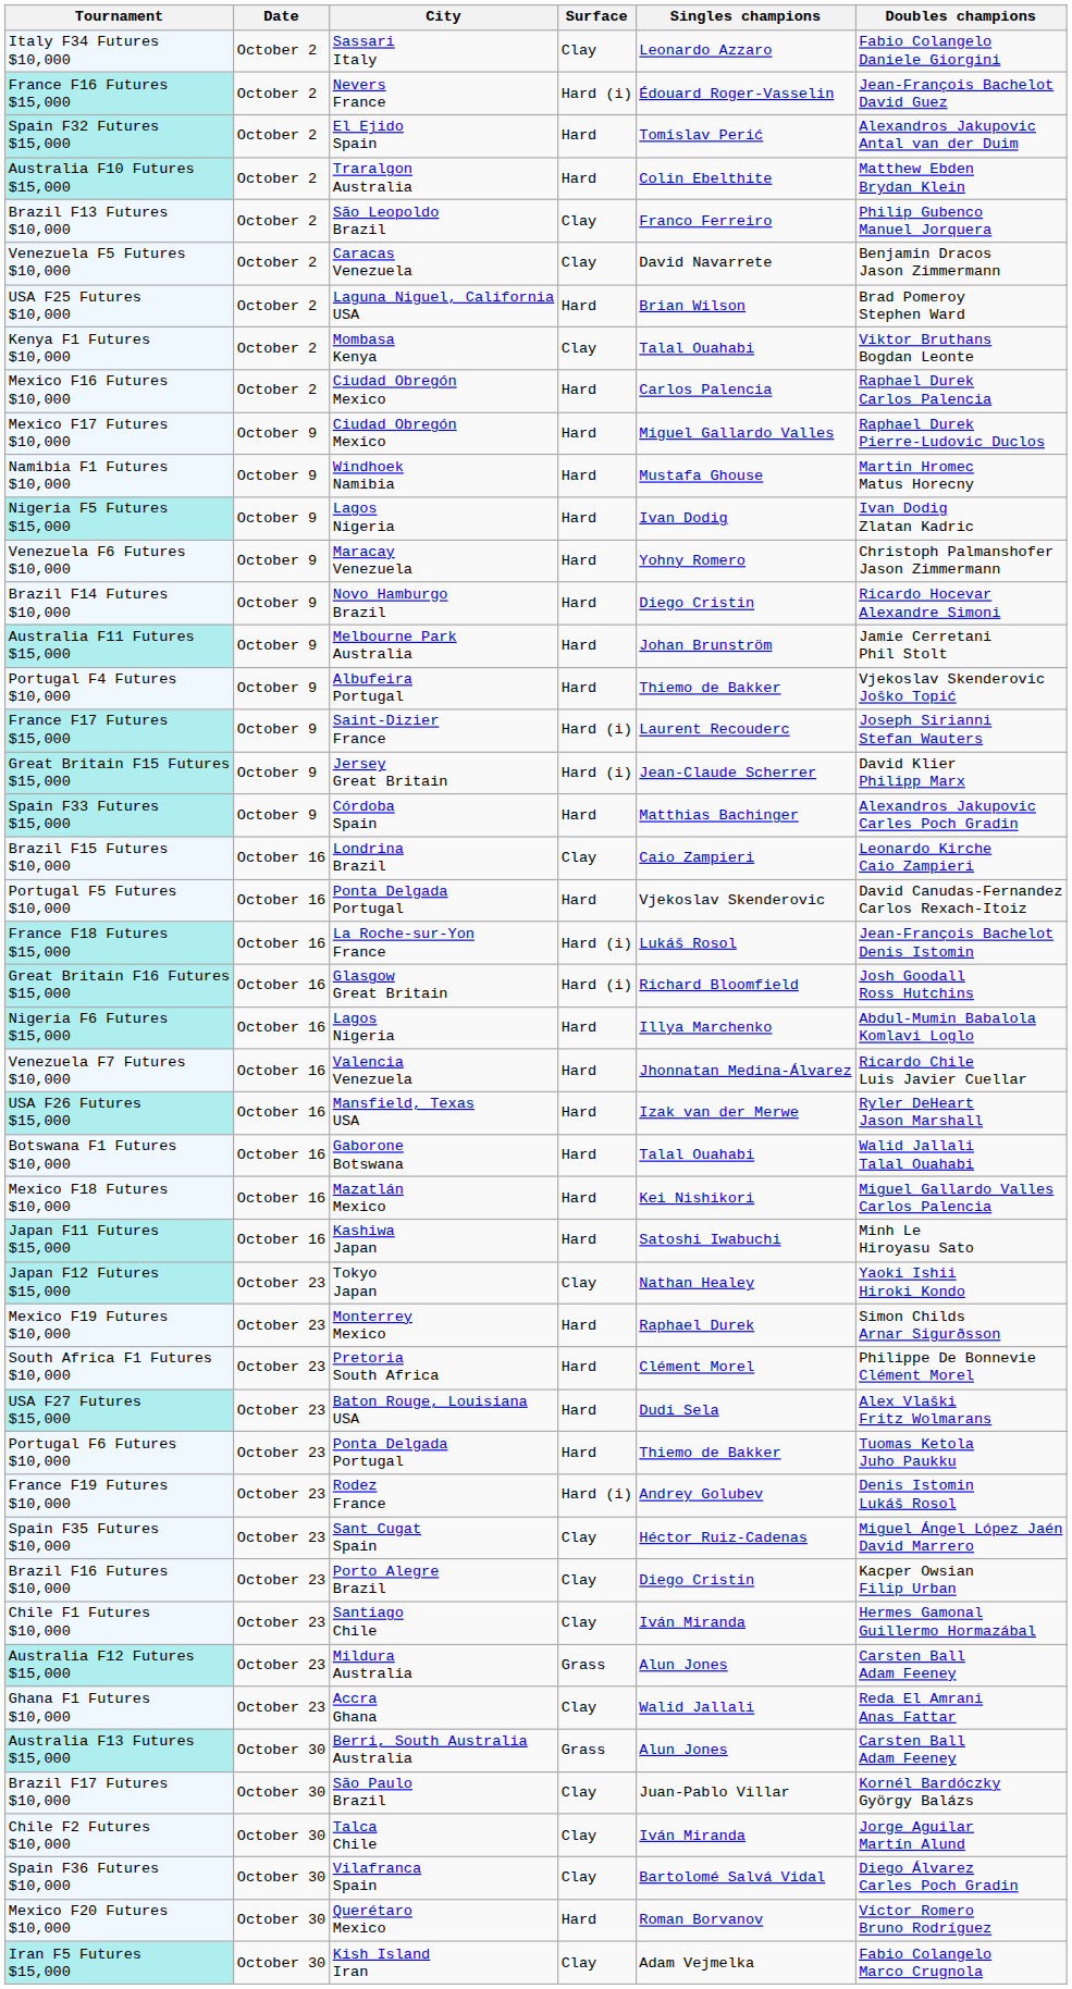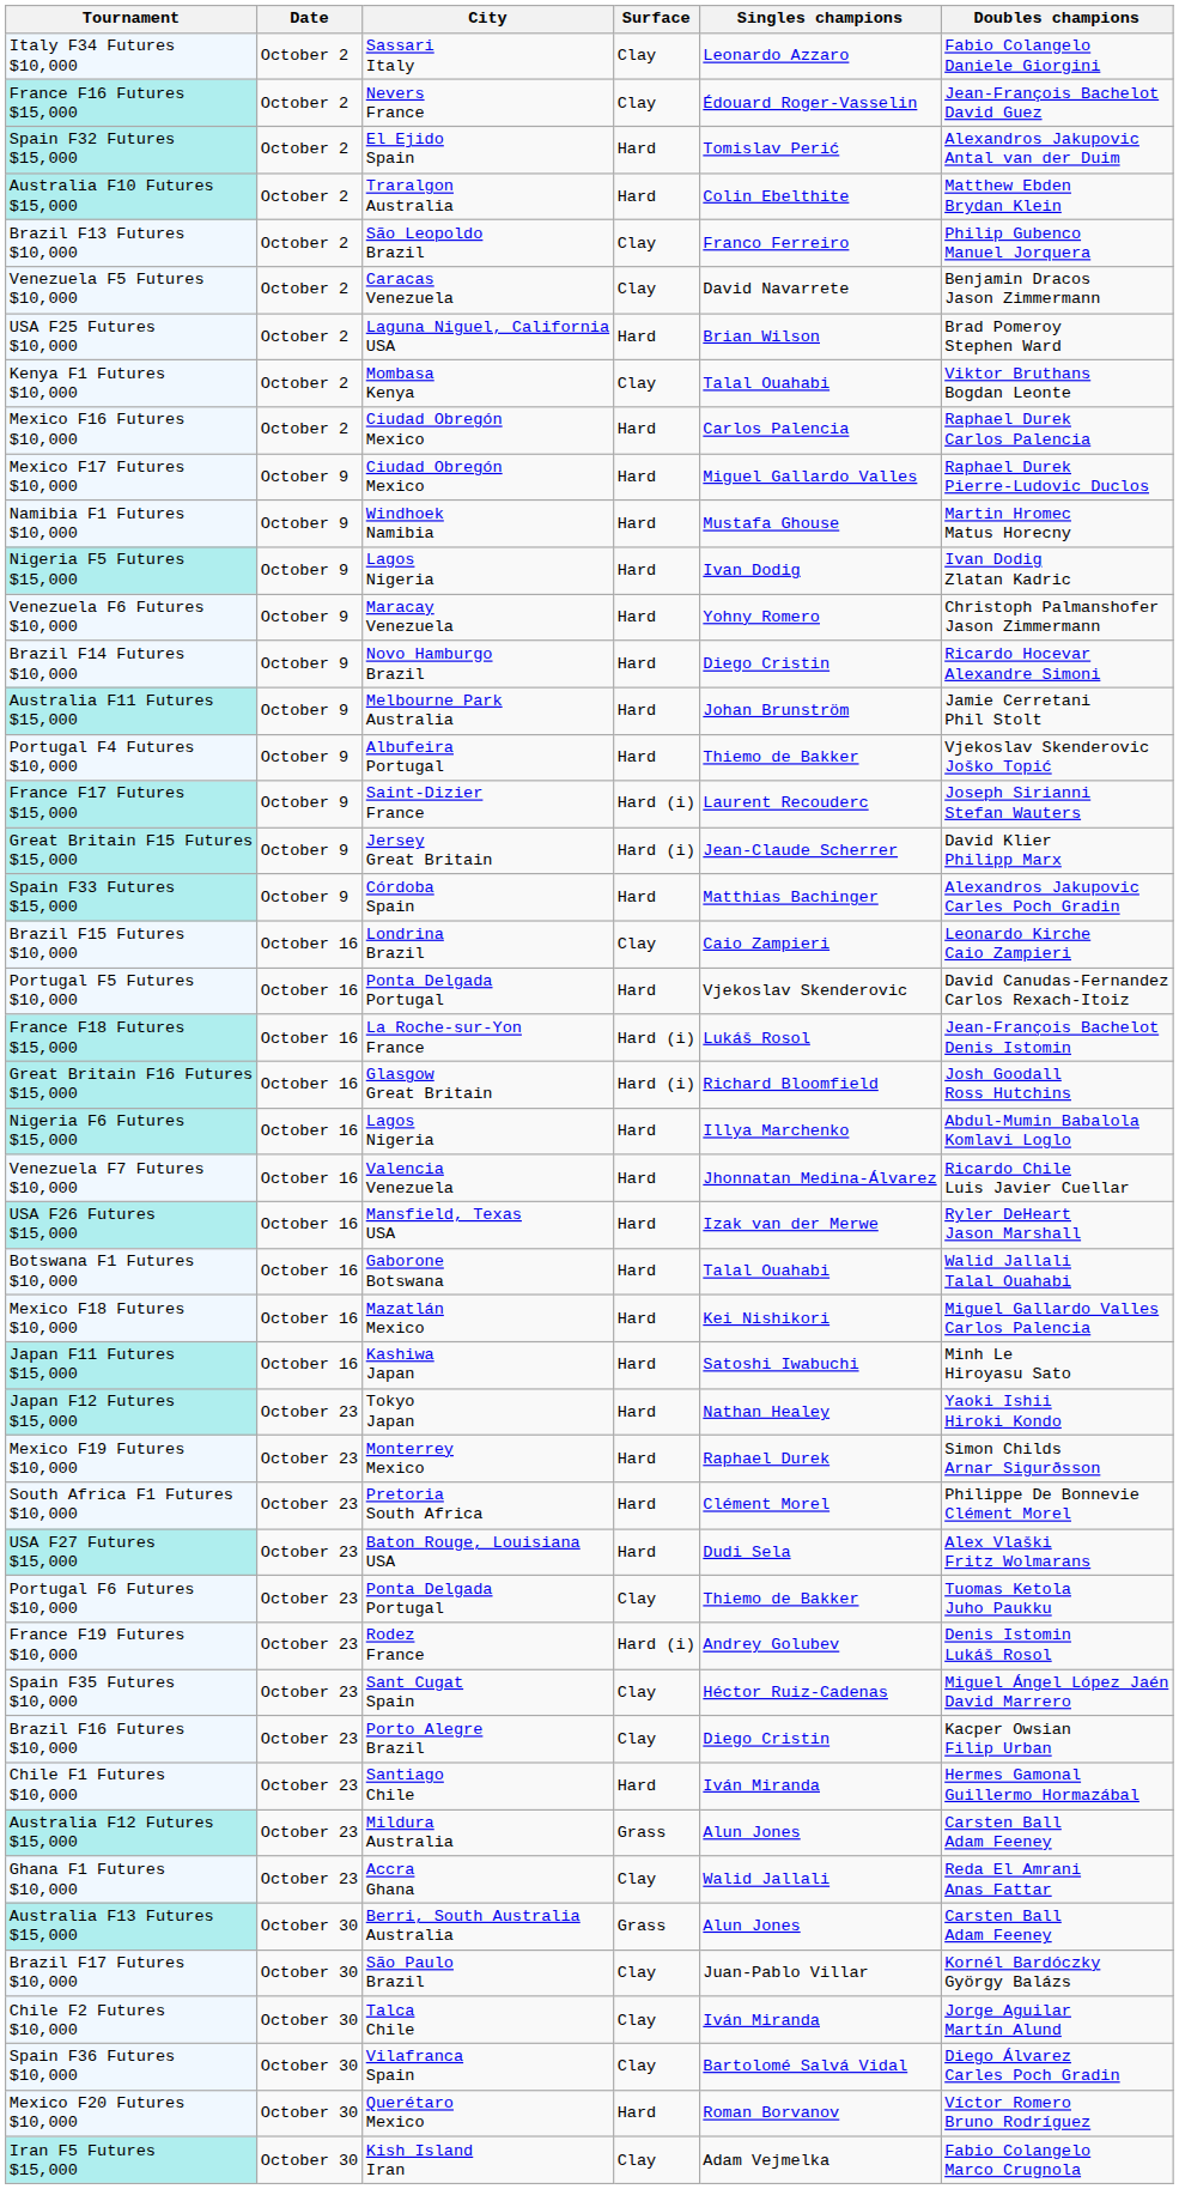 <table class="sortable wikitable" style="font-size:90%">
 <tr>
 <th>Tournament</th>
 <th>Date</th>
 <th>City</th>
 <th>Surface</th>
 <th>Singles champions</th>
 <th>Doubles champions</th>
 </tr>
 <tr>
 <td style="background:#f0f8ff;">Italy F34 Futures<br>$10,000</td>
 <td>October 2</td>
 <td><a href='#'>Sassari</a><br>Italy</td>
 <td>Clay</td>
 <td> <a href='#'>Leonardo Azzaro</a></td>
 <td> <a href='#'>Fabio Colangelo</a><br> <a href='#'>Daniele Giorgini</a></td>
 </tr>
 <tr>
 <td style="background:#afeeee;">France F16 Futures<br>$15,000</td>
 <td>October 2</td>
 <td><a href='#'>Nevers</a><br>France</td>
-<td>Hard (i)</td>
+<td>Clay</td>
 <td> <a href='#'>Édouard Roger-Vasselin</a></td>
 <td> <a href='#'>Jean-François Bachelot</a><br> <a href='#'>David Guez</a></td>
 </tr>
 <tr>
 <td style="background:#afeeee;">Spain F32 Futures<br>$15,000</td>
 <td>October 2</td>
 <td><a href='#'>El Ejido</a><br>Spain</td>
 <td>Hard</td>
 <td> <a href='#'>Tomislav Perić</a></td>
 <td> <a href='#'>Alexandros Jakupovic</a><br> <a href='#'>Antal van der Duim</a></td>
 </tr>
 <tr>
 <td style="background:#afeeee;">Australia F10 Futures<br>$15,000</td>
 <td>October 2</td>
 <td><a href='#'>Traralgon</a><br>Australia</td>
 <td>Hard</td>
 <td> <a href='#'>Colin Ebelthite</a></td>
 <td> <a href='#'>Matthew Ebden</a><br> <a href='#'>Brydan Klein</a></td>
 </tr>
 <tr>
 <td style="background:#f0f8ff;">Brazil F13 Futures<br>$10,000</td>
 <td>October 2</td>
 <td><a href='#'>São Leopoldo</a><br>Brazil</td>
 <td>Clay</td>
 <td> <a href='#'>Franco Ferreiro</a></td>
 <td> <a href='#'>Philip Gubenco</a><br> <a href='#'>Manuel Jorquera</a></td>
 </tr>
 <tr>
 <td style="background:#f0f8ff;">Venezuela F5 Futures<br>$10,000</td>
 <td>October 2</td>
 <td><a href='#'>Caracas</a><br>Venezuela</td>
 <td>Clay</td>
 <td> David Navarrete</td>
 <td> Benjamin Dracos<br> Jason Zimmermann</td>
 </tr>
 <tr>
 <td style="background:#f0f8ff;">USA F25 Futures<br>$10,000</td>
 <td>October 2</td>
 <td><a href='#'>Laguna Niguel, California</a><br>USA</td>
 <td>Hard</td>
 <td> <a href='#'>Brian Wilson</a></td>
 <td> Brad Pomeroy<br> Stephen Ward</td>
 </tr>
 <tr>
 <td style="background:#f0f8ff;">Kenya F1 Futures<br>$10,000</td>
 <td>October 2</td>
 <td><a href='#'>Mombasa</a><br>Kenya</td>
 <td>Clay</td>
 <td> <a href='#'>Talal Ouahabi</a></td>
 <td> <a href='#'>Viktor Bruthans</a><br> Bogdan Leonte</td>
 </tr>
 <tr>
 <td style="background:#f0f8ff;">Mexico F16 Futures<br>$10,000</td>
 <td>October 2</td>
 <td><a href='#'>Ciudad Obregón</a><br>Mexico</td>
 <td>Hard</td>
 <td> <a href='#'>Carlos Palencia</a></td>
 <td> <a href='#'>Raphael Durek</a><br> <a href='#'>Carlos Palencia</a></td>
 </tr>
 <tr>
 <td style="background:#f0f8ff;">Mexico F17 Futures<br>$10,000</td>
 <td>October 9</td>
 <td><a href='#'>Ciudad Obregón</a><br>Mexico</td>
 <td>Hard</td>
 <td> <a href='#'>Miguel Gallardo Valles</a></td>
 <td> <a href='#'>Raphael Durek</a><br> <a href='#'>Pierre-Ludovic Duclos</a></td>
 </tr>
 <tr>
 <td style="background:#f0f8ff;">Namibia F1 Futures<br>$10,000</td>
 <td>October 9</td>
 <td><a href='#'>Windhoek</a><br>Namibia</td>
 <td>Hard</td>
 <td> <a href='#'>Mustafa Ghouse</a></td>
 <td> <a href='#'>Martin Hromec</a><br> Matus Horecny</td>
 </tr>
 <tr>
 <td style="background:#afeeee;">Nigeria F5 Futures<br>$15,000</td>
 <td>October 9</td>
 <td><a href='#'>Lagos</a><br>Nigeria</td>
 <td>Hard</td>
 <td> <a href='#'>Ivan Dodig</a></td>
 <td> <a href='#'>Ivan Dodig</a><br> Zlatan Kadric</td>
 </tr>
 <tr>
 <td style="background:#f0f8ff;">Venezuela F6 Futures<br>$10,000</td>
 <td>October 9</td>
 <td><a href='#'>Maracay</a><br>Venezuela</td>
 <td>Hard</td>
 <td> <a href='#'>Yohny Romero</a></td>
 <td> Christoph Palmanshofer<br> Jason Zimmermann</td>
 </tr>
 <tr>
 <td style="background:#f0f8ff;">Brazil F14 Futures<br>$10,000</td>
 <td>October 9</td>
 <td><a href='#'>Novo Hamburgo</a><br>Brazil</td>
 <td>Hard</td>
 <td> <a href='#'>Diego Cristin</a></td>
 <td> <a href='#'>Ricardo Hocevar</a><br> <a href='#'>Alexandre Simoni</a></td>
 </tr>
 <tr>
 <td style="background:#afeeee;">Australia F11 Futures<br>$15,000</td>
 <td>October 9</td>
 <td><a href='#'>Melbourne Park</a><br>Australia</td>
 <td>Hard</td>
 <td> <a href='#'>Johan Brunström</a></td>
 <td> Jamie Cerretani<br> Phil Stolt</td>
 </tr>
 <tr>
 <td style="background:#f0f8ff;">Portugal F4 Futures<br>$10,000</td>
 <td>October 9</td>
 <td><a href='#'>Albufeira</a><br>Portugal</td>
 <td>Hard</td>
 <td> <a href='#'>Thiemo de Bakker</a></td>
 <td> Vjekoslav Skenderovic<br> <a href='#'>Joško Topić</a></td>
 </tr>
 <tr>
 <td style="background:#afeeee;">France F17 Futures<br>$15,000</td>
 <td>October 9</td>
 <td><a href='#'>Saint-Dizier</a><br>France</td>
 <td>Hard (i)</td>
 <td> <a href='#'>Laurent Recouderc</a></td>
 <td> <a href='#'>Joseph Sirianni</a><br> <a href='#'>Stefan Wauters</a></td>
 </tr>
 <tr>
 <td style="background:#afeeee;">Great Britain F15 Futures<br>$15,000</td>
 <td>October 9</td>
 <td><a href='#'>Jersey</a><br>Great Britain</td>
 <td>Hard (i)</td>
 <td> <a href='#'>Jean-Claude Scherrer</a></td>
 <td> David Klier<br> <a href='#'>Philipp Marx</a></td>
 </tr>
 <tr>
 <td style="background:#afeeee;">Spain F33 Futures<br>$15,000</td>
 <td>October 9</td>
 <td><a href='#'>Córdoba</a><br>Spain</td>
 <td>Hard</td>
 <td> <a href='#'>Matthias Bachinger</a></td>
 <td> <a href='#'>Alexandros Jakupovic</a><br> <a href='#'>Carles Poch Gradin</a></td>
 </tr>
 <tr>
 <td style="background:#f0f8ff;">Brazil F15 Futures<br>$10,000</td>
 <td>October 16</td>
 <td><a href='#'>Londrina</a><br>Brazil</td>
 <td>Clay</td>
 <td> <a href='#'>Caio Zampieri</a></td>
 <td> <a href='#'>Leonardo Kirche</a><br> <a href='#'>Caio Zampieri</a></td>
 </tr>
 <tr>
 <td style="background:#f0f8ff;">Portugal F5 Futures<br>$10,000</td>
 <td>October 16</td>
 <td><a href='#'>Ponta Delgada</a><br>Portugal</td>
 <td>Hard</td>
 <td> Vjekoslav Skenderovic</td>
 <td> David Canudas-Fernandez<br> Carlos Rexach-Itoiz</td>
 </tr>
 <tr>
 <td style="background:#afeeee;">France F18 Futures<br>$15,000</td>
 <td>October 16</td>
 <td><a href='#'>La Roche-sur-Yon</a><br>France</td>
 <td>Hard (i)</td>
 <td> <a href='#'>Lukáš Rosol</a></td>
 <td> <a href='#'>Jean-François Bachelot</a><br> <a href='#'>Denis Istomin</a></td>
 </tr>
 <tr>
 <td style="background:#afeeee;">Great Britain F16 Futures<br>$15,000</td>
 <td>October 16</td>
 <td><a href='#'>Glasgow</a><br>Great Britain</td>
 <td>Hard (i)</td>
 <td> <a href='#'>Richard Bloomfield</a></td>
 <td> <a href='#'>Josh Goodall</a><br> <a href='#'>Ross Hutchins</a></td>
 </tr>
 <tr>
 <td style="background:#afeeee;">Nigeria F6 Futures<br>$15,000</td>
 <td>October 16</td>
 <td><a href='#'>Lagos</a><br>Nigeria</td>
 <td>Hard</td>
 <td> <a href='#'>Illya Marchenko</a></td>
 <td> <a href='#'>Abdul-Mumin Babalola</a><br> <a href='#'>Komlavi Loglo</a></td>
 </tr>
 <tr>
 <td style="background:#f0f8ff;">Venezuela F7 Futures<br>$10,000</td>
 <td>October 16</td>
 <td><a href='#'>Valencia</a><br>Venezuela</td>
 <td>Hard</td>
 <td> <a href='#'>Jhonnatan Medina-Álvarez</a></td>
 <td> <a href='#'>Ricardo Chile</a><br> Luis Javier Cuellar</td>
 </tr>
 <tr>
 <td style="background:#afeeee;">USA F26 Futures<br>$15,000</td>
 <td>October 16</td>
 <td><a href='#'>Mansfield, Texas</a><br>USA</td>
 <td>Hard</td>
 <td> <a href='#'>Izak van der Merwe</a></td>
 <td> <a href='#'>Ryler DeHeart</a><br> <a href='#'>Jason Marshall</a></td>
 </tr>
 <tr>
 <td style="background:#f0f8ff;">Botswana F1 Futures<br>$10,000</td>
 <td>October 16</td>
 <td><a href='#'>Gaborone</a><br>Botswana</td>
 <td>Hard</td>
 <td> <a href='#'>Talal Ouahabi</a></td>
 <td> <a href='#'>Walid Jallali</a><br> <a href='#'>Talal Ouahabi</a></td>
 </tr>
 <tr>
 <td style="background:#f0f8ff;">Mexico F18 Futures<br>$10,000</td>
 <td>October 16</td>
 <td><a href='#'>Mazatlán</a><br>Mexico</td>
 <td>Hard</td>
 <td> <a href='#'>Kei Nishikori</a></td>
 <td> <a href='#'>Miguel Gallardo Valles</a><br> <a href='#'>Carlos Palencia</a></td>
 </tr>
 <tr>
 <td style="background:#afeeee;">Japan F11 Futures<br>$15,000</td>
 <td>October 16</td>
 <td><a href='#'>Kashiwa</a><br>Japan</td>
 <td>Hard</td>
 <td> <a href='#'>Satoshi Iwabuchi</a></td>
 <td> Minh Le<br> Hiroyasu Sato</td>
 </tr>
 <tr>
 <td style="background:#afeeee;">Japan F12 Futures<br>$15,000</td>
 <td>October 23</td>
 <td>Tokyo<br>Japan</td>
-<td>Clay</td>
+<td>Hard</td>
 <td> <a href='#'>Nathan Healey</a></td>
 <td> <a href='#'>Yaoki Ishii</a><br> <a href='#'>Hiroki Kondo</a></td>
 </tr>
 <tr>
 <td style="background:#f0f8ff;">Mexico F19 Futures<br>$10,000</td>
 <td>October 23</td>
 <td><a href='#'>Monterrey</a><br>Mexico</td>
 <td>Hard</td>
 <td> <a href='#'>Raphael Durek</a></td>
 <td> Simon Childs<br> <a href='#'>Arnar Sigurðsson</a></td>
 </tr>
 <tr>
 <td style="background:#f0f8ff;">South Africa F1 Futures<br>$10,000</td>
 <td>October 23</td>
 <td><a href='#'>Pretoria</a><br>South Africa</td>
 <td>Hard</td>
 <td> <a href='#'>Clément Morel</a></td>
 <td> Philippe De Bonnevie<br> <a href='#'>Clément Morel</a></td>
 </tr>
 <tr>
 <td style="background:#afeeee;">USA F27 Futures<br>$15,000</td>
 <td>October 23</td>
 <td><a href='#'>Baton Rouge, Louisiana</a><br>USA</td>
 <td>Hard</td>
 <td> <a href='#'>Dudi Sela</a></td>
 <td> <a href='#'>Alex Vlaški</a><br> <a href='#'>Fritz Wolmarans</a></td>
 </tr>
 <tr>
 <td style="background:#f0f8ff;">Portugal F6 Futures<br>$10,000</td>
 <td>October 23</td>
 <td><a href='#'>Ponta Delgada</a><br>Portugal</td>
-<td>Hard</td>
+<td>Clay</td>
 <td> <a href='#'>Thiemo de Bakker</a></td>
 <td> <a href='#'>Tuomas Ketola</a><br> <a href='#'>Juho Paukku</a></td>
 </tr>
 <tr>
 <td style="background:#f0f8ff;">France F19 Futures<br>$10,000</td>
 <td>October 23</td>
 <td><a href='#'>Rodez</a><br>France</td>
 <td>Hard (i)</td>
 <td> <a href='#'>Andrey Golubev</a></td>
 <td> <a href='#'>Denis Istomin</a><br> <a href='#'>Lukáš Rosol</a></td>
 </tr>
 <tr>
 <td style="background:#f0f8ff;">Spain F35 Futures<br>$10,000</td>
 <td>October 23</td>
 <td><a href='#'>Sant Cugat</a><br>Spain</td>
 <td>Clay</td>
 <td> <a href='#'>Héctor Ruiz-Cadenas</a></td>
 <td> <a href='#'>Miguel Ángel López Jaén</a><br> <a href='#'>David Marrero</a></td>
 </tr>
 <tr>
 <td style="background:#f0f8ff;">Brazil F16 Futures<br>$10,000</td>
 <td>October 23</td>
 <td><a href='#'>Porto Alegre</a><br>Brazil</td>
 <td>Clay</td>
 <td> <a href='#'>Diego Cristin</a></td>
 <td> Kacper Owsian<br> <a href='#'>Filip Urban</a></td>
 </tr>
 <tr>
 <td style="background:#f0f8ff;">Chile F1 Futures<br>$10,000</td>
 <td>October 23</td>
 <td><a href='#'>Santiago</a><br>Chile</td>
-<td>Clay</td>
+<td>Hard</td>
 <td> <a href='#'>Iván Miranda</a></td>
 <td> <a href='#'>Hermes Gamonal</a><br> <a href='#'>Guillermo Hormazábal</a></td>
 </tr>
 <tr>
 <td style="background:#afeeee;">Australia F12 Futures<br>$15,000</td>
 <td>October 23</td>
 <td><a href='#'>Mildura</a><br>Australia</td>
 <td>Grass</td>
 <td> <a href='#'>Alun Jones</a></td>
 <td> <a href='#'>Carsten Ball</a><br> <a href='#'>Adam Feeney</a></td>
 </tr>
 <tr>
 <td style="background:#f0f8ff;">Ghana F1 Futures<br>$10,000</td>
 <td>October 23</td>
 <td><a href='#'>Accra</a><br>Ghana</td>
 <td>Clay</td>
 <td> <a href='#'>Walid Jallali</a></td>
 <td> <a href='#'>Reda El Amrani</a><br> <a href='#'>Anas Fattar</a></td>
 </tr>
 <tr>
 <td style="background:#afeeee;">Australia F13 Futures<br>$15,000</td>
 <td>October 30</td>
 <td><a href='#'>Berri, South Australia</a><br>Australia</td>
 <td>Grass</td>
 <td> <a href='#'>Alun Jones</a></td>
 <td> <a href='#'>Carsten Ball</a><br> <a href='#'>Adam Feeney</a></td>
 </tr>
 <tr>
 <td style="background:#f0f8ff;">Brazil F17 Futures<br>$10,000</td>
 <td>October 30</td>
 <td><a href='#'>São Paulo</a><br>Brazil</td>
 <td>Clay</td>
 <td> Juan-Pablo Villar</td>
 <td> <a href='#'>Kornél Bardóczky</a><br> György Balázs</td>
 </tr>
 <tr>
 <td style="background:#f0f8ff;">Chile F2 Futures<br>$10,000</td>
 <td>October 30</td>
 <td><a href='#'>Talca</a><br>Chile</td>
 <td>Clay</td>
 <td> <a href='#'>Iván Miranda</a></td>
 <td> <a href='#'>Jorge Aguilar</a><br> <a href='#'>Martín Alund</a></td>
 </tr>
 <tr>
 <td style="background:#f0f8ff;">Spain F36 Futures<br>$10,000</td>
 <td>October 30</td>
 <td><a href='#'>Vilafranca</a><br>Spain</td>
 <td>Clay</td>
 <td> <a href='#'>Bartolomé Salvá Vidal</a></td>
 <td> <a href='#'>Diego Álvarez</a><br> <a href='#'>Carles Poch Gradin</a></td>
 </tr>
 <tr>
 <td style="background:#f0f8ff;">Mexico F20 Futures<br>$10,000</td>
 <td>October 30</td>
 <td><a href='#'>Querétaro</a><br>Mexico</td>
 <td>Hard</td>
 <td> <a href='#'>Roman Borvanov</a></td>
 <td> <a href='#'>Víctor Romero</a><br> <a href='#'>Bruno Rodríguez</a></td>
 </tr>
 <tr>
 <td style="background:#afeeee;">Iran F5 Futures<br>$15,000</td>
 <td>October 30</td>
 <td><a href='#'>Kish Island</a><br>Iran</td>
 <td>Clay</td>
 <td> Adam Vejmelka</td>
 <td> <a href='#'>Fabio Colangelo</a><br> <a href='#'>Marco Crugnola</a></td>
 </tr>
 </table>
